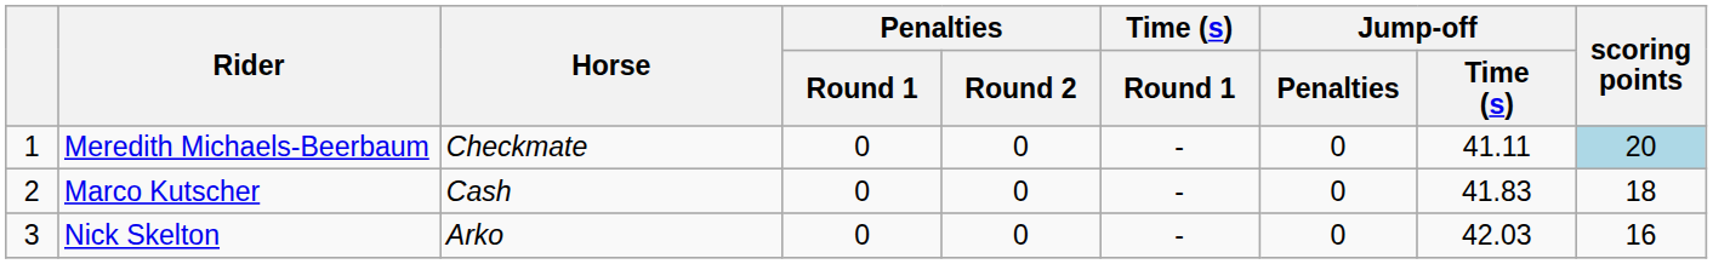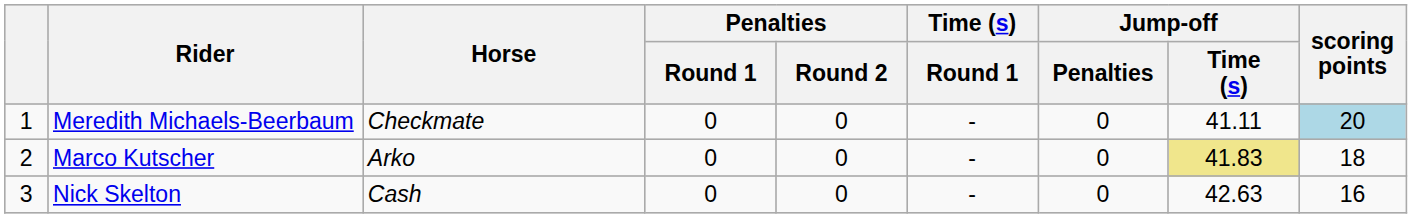 <table class="wikitable" style="font-size: 90%">
 <tr>
 <th rowspan=2 width=20></th>
 <th rowspan=2 width=190>Rider</th>
 <th rowspan=2 width=170>Horse</th>
 <th colspan=2>Penalties</th>
 <th>Time (<a href='#'>s</a>)</th>
 <th colspan=2>Jump-off</th>
 <th rowspan=2 width=60>scoring<br>points</th>
 </tr>
 <tr>
 <th width=75>Round 1</th>
 <th width=75>Round 2</th>
 <th width=75>Round 1</th>
 <th width=75>Penalties</th>
 <th width=75>Time<br>(<a href='#'>s</a>)</th>
 </tr>
 <tr>
 <td align=center>1</td>
 <td> <a href='#'>Meredith Michaels-Beerbaum</a></td>
 <td><em>Checkmate</em></td>
 <td align=center>0</td>
 <td align=center>0</td>
 <td align=center>-</td>
 <td align=center>0</td>
 <td align=center>41.11</td>
 <td align=center style="background: lightblue;">20</td>
 </tr>
 <tr>
 <td align=center>2</td>
 <td> <a href='#'>Marco Kutscher</a></td>
+<td><em>Arko</em></td>
+<td align=center>0</td>
+<td align=center>0</td>
+<td align=center>-</td>
+<td align=center>0</td>
+<td align=center style="background: khaki;">41.83</td>
+<td align=center>18</td>
+</tr>
+<tr>
+<td align=center>3</td>
+<td> <a href='#'>Nick Skelton</a></td>
 <td><em>Cash</em></td>
 <td align=center>0</td>
 <td align=center>0</td>
 <td align=center>-</td>
 <td align=center>0</td>
-<td align=center>41.83</td>
-<td align=center>18</td>
-</tr>
-<tr>
-<td align=center>3</td>
-<td> <a href='#'>Nick Skelton</a></td>
-<td><em>Arko</em></td>
-<td align=center>0</td>
-<td align=center>0</td>
-<td align=center>-</td>
-<td align=center>0</td>
-<td align=center>42.03</td>
+<td align=center>42.63</td>
 <td align=center>16</td>
 </tr>
 </table>
